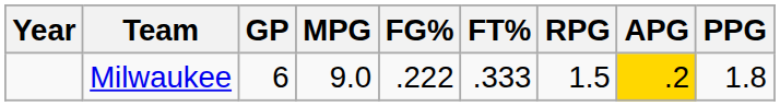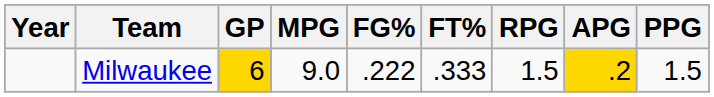 <table class="wikitable sortable" style="font-size:95%; text-align:right;">
 <tr>
 <th>Year</th>
 <th>Team</th>
 <th>GP</th>
 <th>MPG</th>
 <th>FG%</th>
 <th>FT%</th>
 <th>RPG</th>
 <th>APG</th>
 <th>PPG</th>
 </tr>
 <tr>
 <td style="text-align:left;"></td>
 <td style="text-align:left;"><a href='#'>Milwaukee</a></td>
-<td>6</td>
+<td style="background: gold;">6</td>
 <td>9.0</td>
 <td>.222</td>
 <td>.333</td>
 <td>1.5</td>
 <td style="background: gold;">.2</td>
-<td>1.8</td>
+<td>1.5</td>
 </tr>
 </table>
